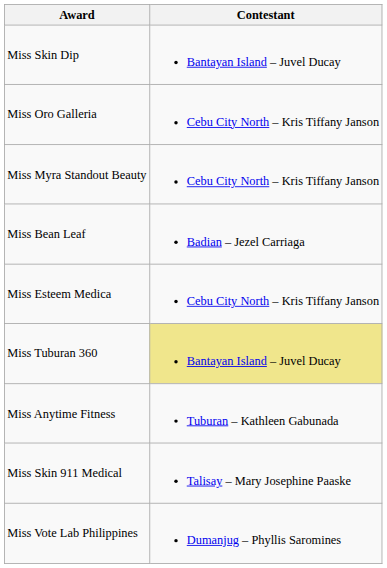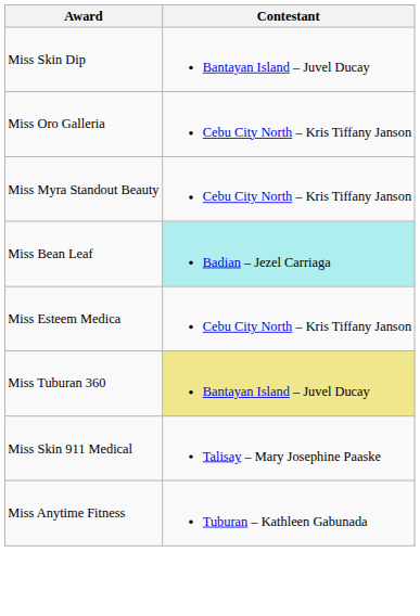 <table class="wikitable sortable" style="font-size: 90%;">
 <tr>
 <th>Award</th>
 <th>Contestant</th>
 </tr>
 <tr>
 <td>Miss Skin Dip</td>
 <td><br><ul><li><a href='#'>Bantayan Island</a> – Juvel Ducay</li></ul></td>
 </tr>
 <tr>
 <td>Miss Oro Galleria</td>
 <td><br><ul><li><a href='#'>Cebu City North</a> – Kris Tiffany Janson</li></ul></td>
 </tr>
 <tr>
 <td>Miss Myra Standout Beauty</td>
 <td><br><ul><li><a href='#'>Cebu City North</a> – Kris Tiffany Janson</li></ul></td>
 </tr>
 <tr>
 <td>Miss Bean Leaf</td>
-<td><br><ul><li><a href='#'>Badian</a> – Jezel Carriaga</li></ul></td>
+<td style="background: paleturquoise;"><br><ul><li><a href='#'>Badian</a> – Jezel Carriaga</li></ul></td>
 </tr>
 <tr>
 <td>Miss Esteem Medica</td>
 <td><br><ul><li><a href='#'>Cebu City North</a> – Kris Tiffany Janson</li></ul></td>
 </tr>
 <tr>
 <td>Miss Tuburan 360</td>
 <td style="background: khaki;"><br><ul><li><a href='#'>Bantayan Island</a> – Juvel Ducay</li></ul></td>
 </tr>
 <tr>
-<td>Miss Anytime Fitness</td>
-<td><br><ul><li><a href='#'>Tuburan</a> – Kathleen Gabunada</li></ul></td>
-</tr>
-<tr>
 <td>Miss Skin 911 Medical</td>
 <td><br><ul><li><a href='#'>Talisay</a> – Mary Josephine Paaske</li></ul></td>
 </tr>
 <tr>
-<td>Miss Vote Lab Philippines</td>
-<td><br><ul><li><a href='#'>Dumanjug</a> – Phyllis Saromines</li></ul></td>
+<td>Miss Anytime Fitness</td>
+<td><br><ul><li><a href='#'>Tuburan</a> – Kathleen Gabunada</li></ul></td>
 </tr>
 </table>
